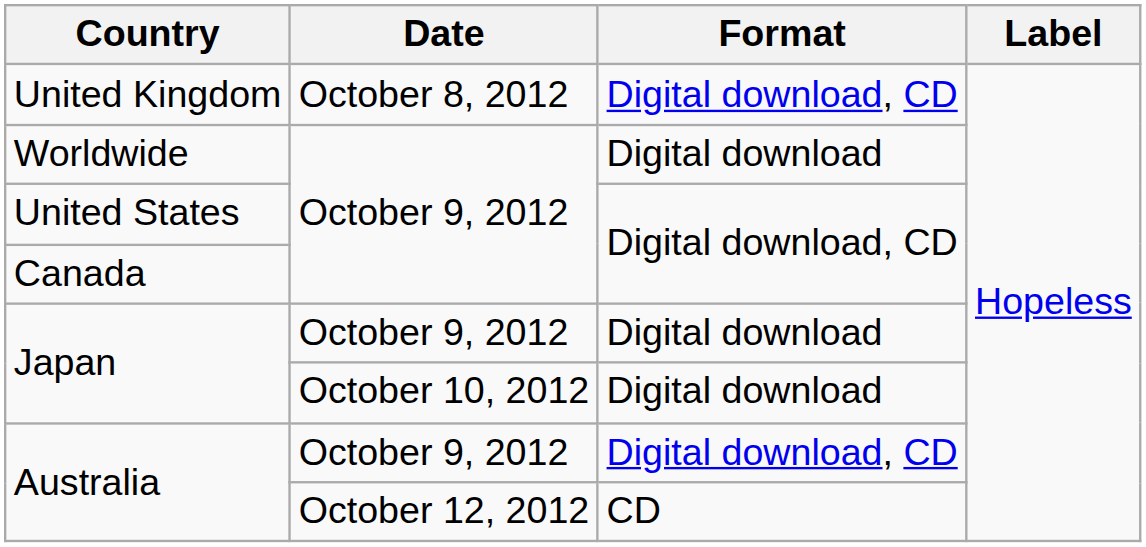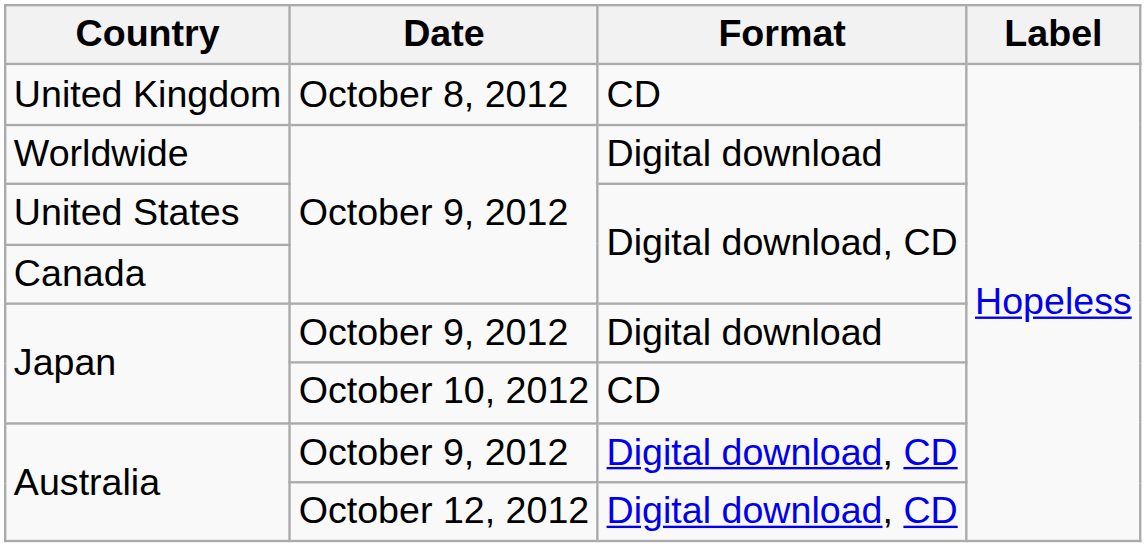 <table class="wikitable">
 <tr>
 <th>Country</th>
 <th>Date</th>
 <th>Format</th>
 <th>Label</th>
 </tr>
 <tr>
 <td>United Kingdom</td>
 <td>October 8, 2012</td>
-<td><a href='#'>Digital download</a>, <a href='#'>CD</a></td>
+<td>CD</td>
 <td rowspan="8"><a href='#'>Hopeless</a></td>
 </tr>
 <tr>
 <td>Worldwide</td>
 <td rowspan="3">October 9, 2012</td>
 <td>Digital download</td>
 </tr>
 <tr>
 <td>United States</td>
 <td rowspan="2">Digital download, CD</td>
 </tr>
 <tr>
 <td>Canada</td>
 </tr>
 <tr>
 <td rowspan="2">Japan</td>
 <td>October 9, 2012</td>
 <td>Digital download</td>
 </tr>
 <tr>
 <td>October 10, 2012</td>
-<td>Digital download</td>
+<td>CD</td>
 </tr>
 <tr>
 <td rowspan="2">Australia</td>
 <td>October 9, 2012</td>
 <td><a href='#'>Digital download</a>, <a href='#'>CD</a></td>
 </tr>
 <tr>
 <td>October 12, 2012</td>
-<td>CD</td>
+<td><a href='#'>Digital download</a>, <a href='#'>CD</a></td>
 </tr>
 </table>
